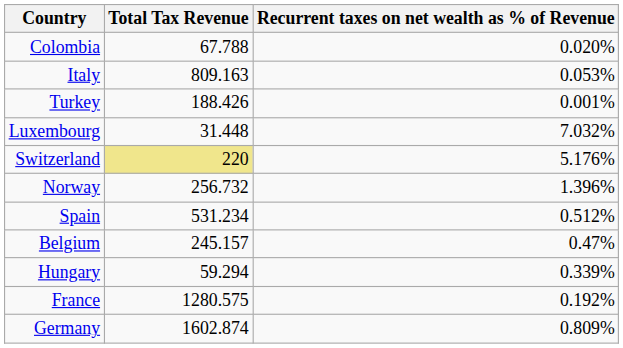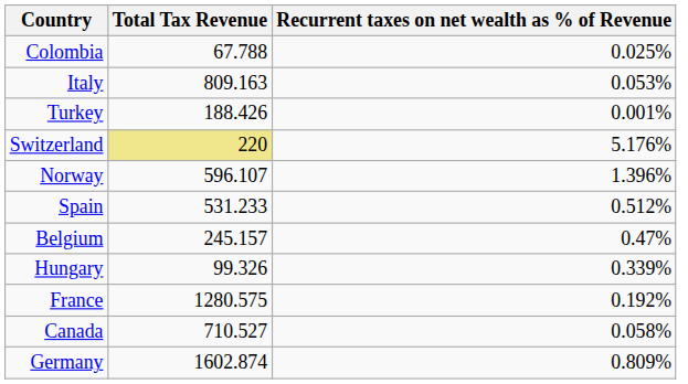 <table class="wikitable sortable" style="text-align:right;">
 <tr>
 <th>Country</th>
 <th>Total Tax Revenue</th>
 <th>Recurrent taxes on net wealth as % of Revenue</th>
 </tr>
 <tr>
 <td><a href='#'>Colombia</a></td>
 <td>67.788</td>
-<td>0.020%</td>
+<td>0.025%</td>
 </tr>
 <tr>
 <td><a href='#'>Italy</a></td>
 <td>809.163</td>
 <td>0.053%</td>
 </tr>
 <tr>
 <td><a href='#'>Turkey</a></td>
 <td>188.426</td>
 <td>0.001%</td>
 </tr>
 <tr>
-<td><a href='#'>Luxembourg</a></td>
-<td>31.448</td>
-<td>7.032%</td>
-</tr>
-<tr>
 <td><a href='#'>Switzerland</a></td>
 <td style="background: khaki;">220</td>
 <td>5.176%</td>
 </tr>
 <tr>
 <td><a href='#'>Norway</a></td>
-<td>256.732</td>
+<td>596.107</td>
 <td>1.396%</td>
 </tr>
 <tr>
 <td><a href='#'>Spain</a></td>
-<td>531.234</td>
+<td>531.233</td>
 <td>0.512%</td>
 </tr>
 <tr>
 <td><a href='#'>Belgium</a></td>
 <td>245.157</td>
 <td>0.47%</td>
 </tr>
 <tr>
 <td><a href='#'>Hungary</a></td>
-<td>59.294</td>
+<td>99.326</td>
 <td>0.339%</td>
 </tr>
 <tr>
 <td><a href='#'>France</a></td>
 <td>1280.575</td>
 <td>0.192%</td>
 </tr>
 <tr>
+<td><a href='#'>Canada</a></td>
+<td>710.527</td>
+<td>0.058%</td>
+</tr>
+<tr>
 <td><a href='#'>Germany</a></td>
 <td>1602.874</td>
 <td>0.809%</td>
 </tr>
 </table>
